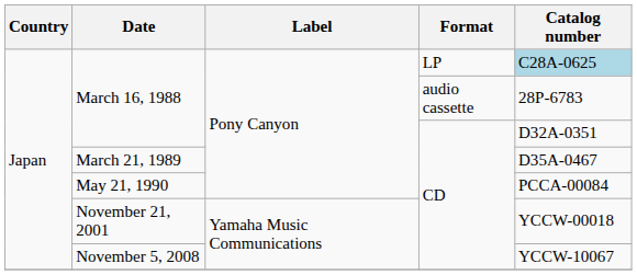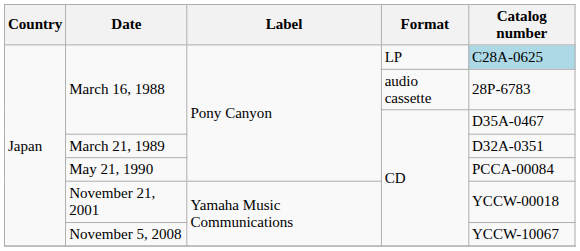 <table class="wikitable">
 <tr>
 <th>Country</th>
 <th>Date</th>
 <th>Label</th>
 <th>Format</th>
 <th>Catalog number</th>
 </tr>
 <tr>
 <td rowspan="7">Japan</td>
 <td rowspan="3">March 16, 1988</td>
 <td rowspan="5">Pony Canyon</td>
 <td>LP</td>
 <td style="background: lightblue;">C28A-0625</td>
 </tr>
 <tr>
 <td>audio cassette</td>
 <td>28P-6783</td>
 </tr>
 <tr>
 <td rowspan="5">CD</td>
-<td>D32A-0351</td>
+<td>D35A-0467</td>
 </tr>
 <tr>
 <td>March 21, 1989</td>
-<td>D35A-0467</td>
+<td>D32A-0351</td>
 </tr>
 <tr>
 <td>May 21, 1990</td>
 <td>PCCA-00084</td>
 </tr>
 <tr>
 <td>November 21, 2001</td>
 <td rowspan="2">Yamaha Music Communications</td>
 <td>YCCW-00018</td>
 </tr>
 <tr>
 <td>November 5, 2008</td>
 <td>YCCW-10067</td>
 </tr>
 <tr>
 </tr>
 </table>
